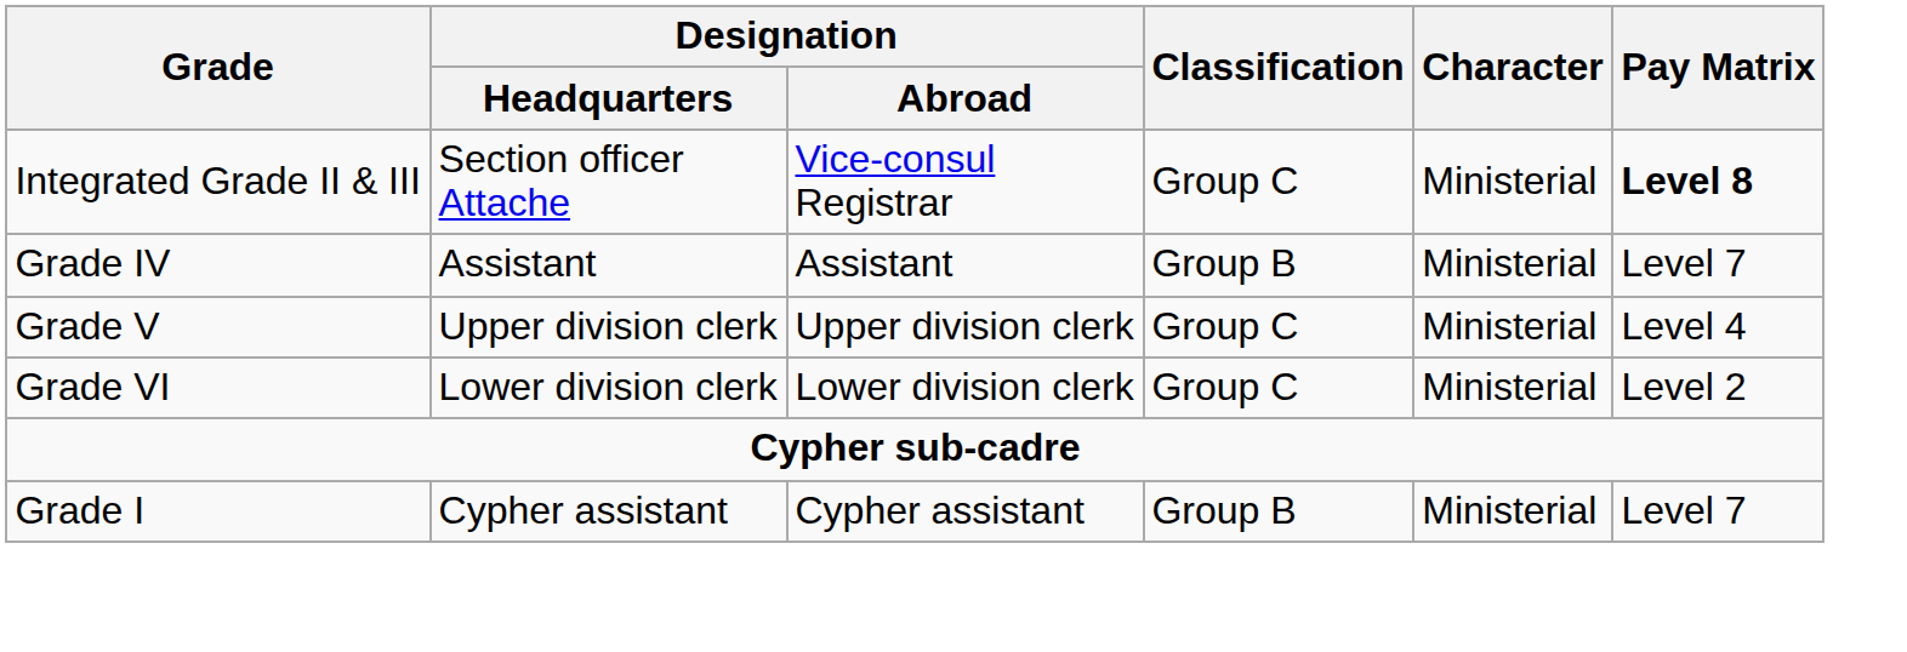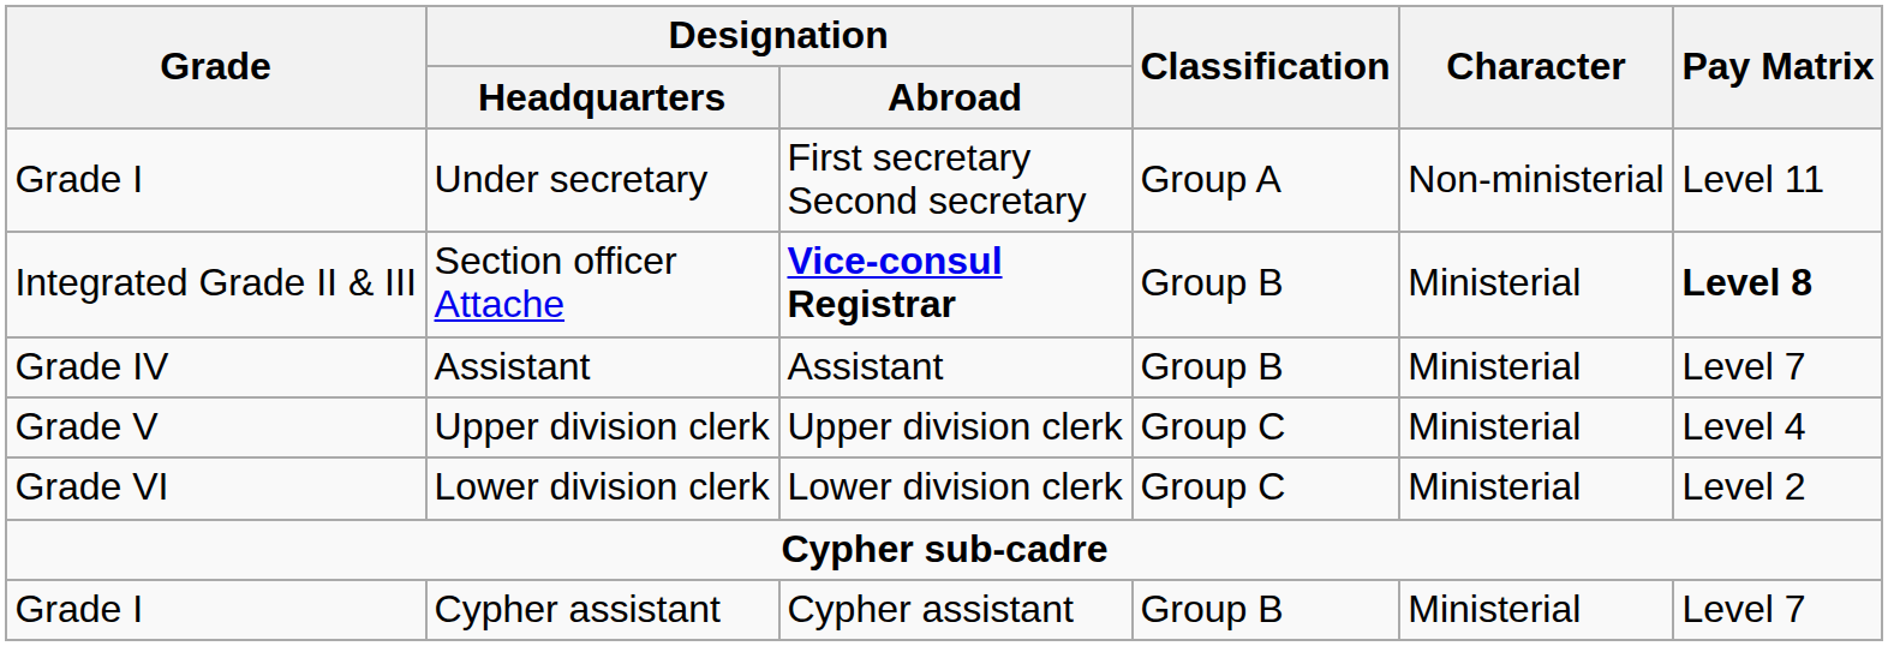 <table class="wikitable">
 <tr>
 <th rowspan=2>Grade</th>
 <th colspan=2>Designation</th>
 <th rowspan=2>Classification</th>
 <th rowspan=2>Character</th>
 <th rowspan=2>Pay Matrix</th>
 </tr>
 <tr>
 <th>Headquarters</th>
 <th>Abroad</th>
 </tr>
 <tr>
+<td>Grade I</td>
+<td>Under secretary</td>
+<td>First secretary<br>Second secretary</td>
+<td>Group A</td>
+<td>Non-ministerial</td>
+<td>Level 11</td>
+</tr>
+<tr>
 <td>Integrated Grade II & III</td>
 <td>Section officer<br><a href='#'>Attache</a></td>
-<td><a href='#'>Vice-consul</a><br>Registrar</td>
-<td>Group C</td>
+<td><strong><a href='#'>Vice-consul</a><br>Registrar</strong></td>
+<td>Group B</td>
 <td>Ministerial</td>
 <td><strong>Level 8</strong></td>
 </tr>
 <tr>
 <td>Grade IV</td>
 <td>Assistant</td>
 <td>Assistant</td>
 <td>Group B</td>
 <td>Ministerial</td>
 <td>Level 7</td>
 </tr>
 <tr>
 <td>Grade V</td>
 <td>Upper division clerk</td>
 <td>Upper division clerk</td>
 <td>Group C</td>
 <td>Ministerial</td>
 <td>Level 4</td>
 </tr>
 <tr>
 <td>Grade VI</td>
 <td>Lower division clerk</td>
 <td>Lower division clerk</td>
 <td>Group C</td>
 <td>Ministerial</td>
 <td>Level 2</td>
 </tr>
 <tr>
 <td colspan="6" align="center"><strong>Cypher sub-cadre</strong></td>
 </tr>
 <tr>
 <td>Grade I</td>
 <td>Cypher assistant</td>
 <td>Cypher assistant</td>
 <td>Group B</td>
 <td>Ministerial</td>
 <td>Level 7</td>
 </tr>
 </table>
